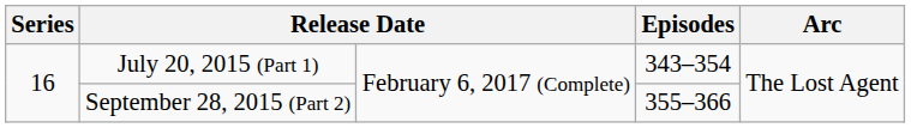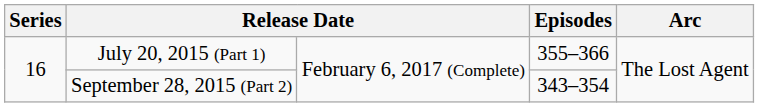 <table class="wikitable" style="text-align:center;">
 <tr>
 <th>Series</th>
 <th colspan="2">Release Date</th>
 <th>Episodes</th>
 <th>Arc</th>
 </tr>
 <tr>
 <td rowspan="2">16</td>
 <td>July 20, 2015 <small>(Part 1)</small></td>
 <td rowspan="2">February 6, 2017 <small>(Complete)</small></td>
-<td>343–354</td>
+<td>355–366</td>
 <td rowspan="2">The Lost Agent</td>
 </tr>
 <tr>
 <td>September 28, 2015 <small>(Part 2)</small></td>
-<td>355–366</td>
+<td>343–354</td>
 </tr>
 </table>
